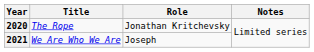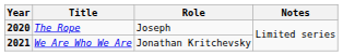 <table class="wikitable plainrowheaders sortable"  style=font-size:100%>
 <tr>
 <th scope="col">Year</th>
 <th scope="col">Title</th>
 <th scope="col">Role</th>
 <th class="unsortable">Notes</th>
 </tr>
 <tr>
 <th scope=row>2020</th>
 <td scope=row><em><a href='#'>The Rope</a></em></td>
-<td>Jonathan Kritchevsky</td>
+<td>Joseph</td>
 <td rowspan="2">Limited series</td>
 </tr>
 <tr>
 <th scope=row>2021</th>
 <td scope=row><em><a href='#'>We Are Who We Are</a></em></td>
-<td>Joseph</td>
+<td>Jonathan Kritchevsky</td>
 </tr>
 </table>
